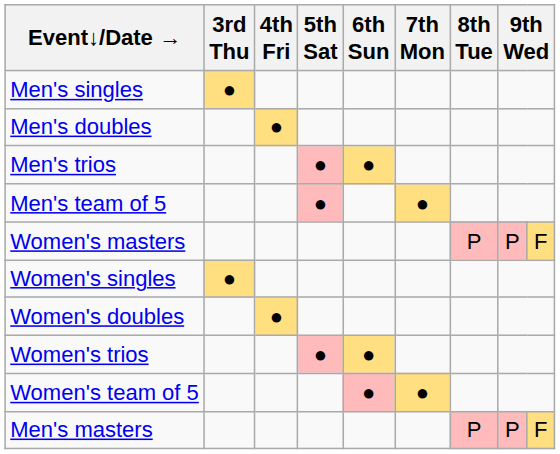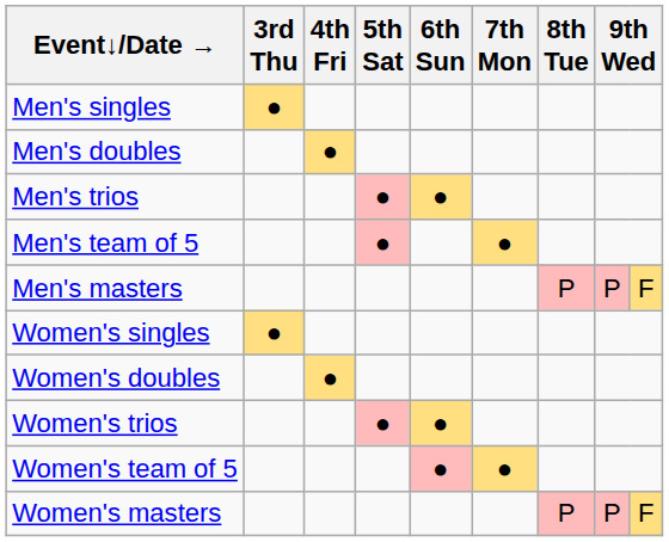 <table class="wikitable" style="margin:0.5em auto; font-size:90%; line-height:1.25em; text-align:center">
 <tr>
 <th>Event↓/Date →</th>
 <th>3rd<br>Thu</th>
 <th>4th<br>Fri</th>
 <th>5th<br>Sat</th>
 <th>6th<br>Sun</th>
 <th>7th<br>Mon</th>
 <th>8th<br>Tue</th>
 <th colspan=2>9th<br>Wed</th>
 </tr>
 <tr>
 <td align="left"><a href='#'>Men's singles</a></td>
 <td bgcolor="#FFDF80">●</td>
 <td></td>
 <td></td>
 <td></td>
 <td></td>
 <td></td>
 <td colspan=2></td>
 </tr>
 <tr>
 <td align="left"><a href='#'>Men's doubles</a></td>
 <td></td>
 <td bgcolor="#FFDF80">●</td>
 <td></td>
 <td></td>
 <td></td>
 <td></td>
 <td colspan=2></td>
 </tr>
 <tr>
 <td align="left"><a href='#'>Men's trios</a></td>
 <td></td>
 <td></td>
 <td bgcolor="#FFBBBB">●</td>
 <td bgcolor="#FFDF80">●</td>
 <td></td>
 <td></td>
 <td colspan=2></td>
 </tr>
 <tr>
 <td align="left"><a href='#'>Men's team of 5</a></td>
 <td></td>
 <td></td>
 <td bgcolor="#FFBBBB">●</td>
 <td></td>
 <td bgcolor="#FFDF80">●</td>
 <td></td>
 <td colspan=2></td>
 </tr>
 <tr>
-<td align="left"><a href='#'>Women's masters</a></td>
+<td align="left"><a href='#'>Men's masters</a></td>
 <td></td>
 <td></td>
 <td></td>
 <td></td>
 <td></td>
 <td bgcolor="#FFBBBB">P</td>
 <td bgcolor="#FFBBBB">P</td>
 <td bgcolor="#FFDF80">F</td>
 </tr>
 <tr>
 <td align="left"><a href='#'>Women's singles</a></td>
 <td bgcolor="#FFDF80">●</td>
 <td></td>
 <td></td>
 <td></td>
 <td></td>
 <td></td>
 <td colspan=2></td>
 </tr>
 <tr>
 <td align="left"><a href='#'>Women's doubles</a></td>
 <td></td>
 <td bgcolor="#FFDF80">●</td>
 <td></td>
 <td></td>
 <td></td>
 <td></td>
 <td colspan=2></td>
 </tr>
 <tr>
 <td align="left"><a href='#'>Women's trios</a></td>
 <td></td>
 <td></td>
 <td bgcolor="#FFBBBB">●</td>
 <td bgcolor="#FFDF80">●</td>
 <td></td>
 <td></td>
 <td colspan=2></td>
 </tr>
 <tr>
 <td align="left"><a href='#'>Women's team of 5</a></td>
 <td></td>
 <td></td>
 <td></td>
 <td bgcolor="#FFBBBB">●</td>
 <td bgcolor="#FFDF80">●</td>
 <td></td>
 <td colspan=2></td>
 </tr>
 <tr>
-<td align="left"><a href='#'>Men's masters</a></td>
+<td align="left"><a href='#'>Women's masters</a></td>
 <td></td>
 <td></td>
 <td></td>
 <td></td>
 <td></td>
 <td bgcolor="#FFBBBB">P</td>
 <td bgcolor="#FFBBBB">P</td>
 <td bgcolor="#FFDF80">F</td>
 </tr>
 </table>
